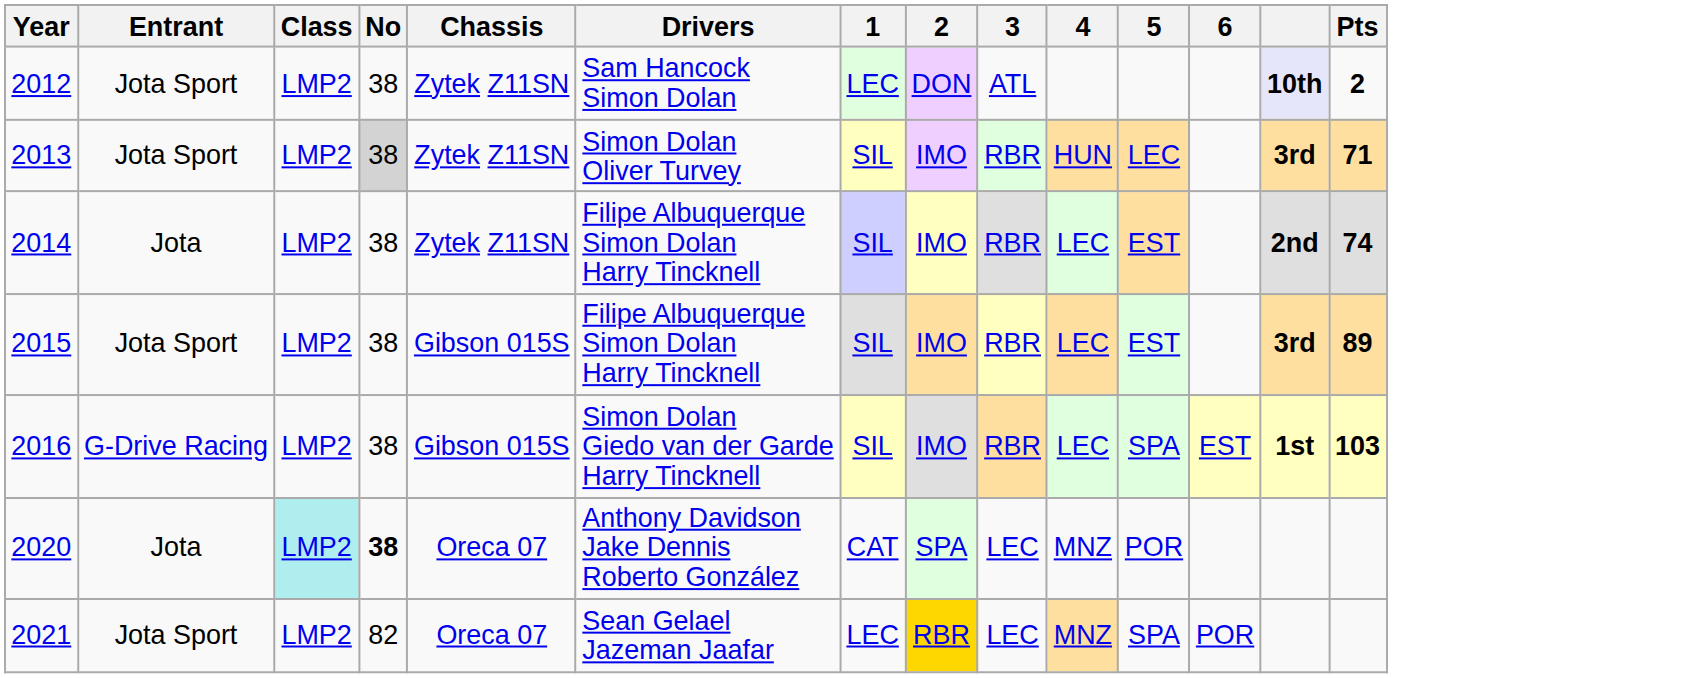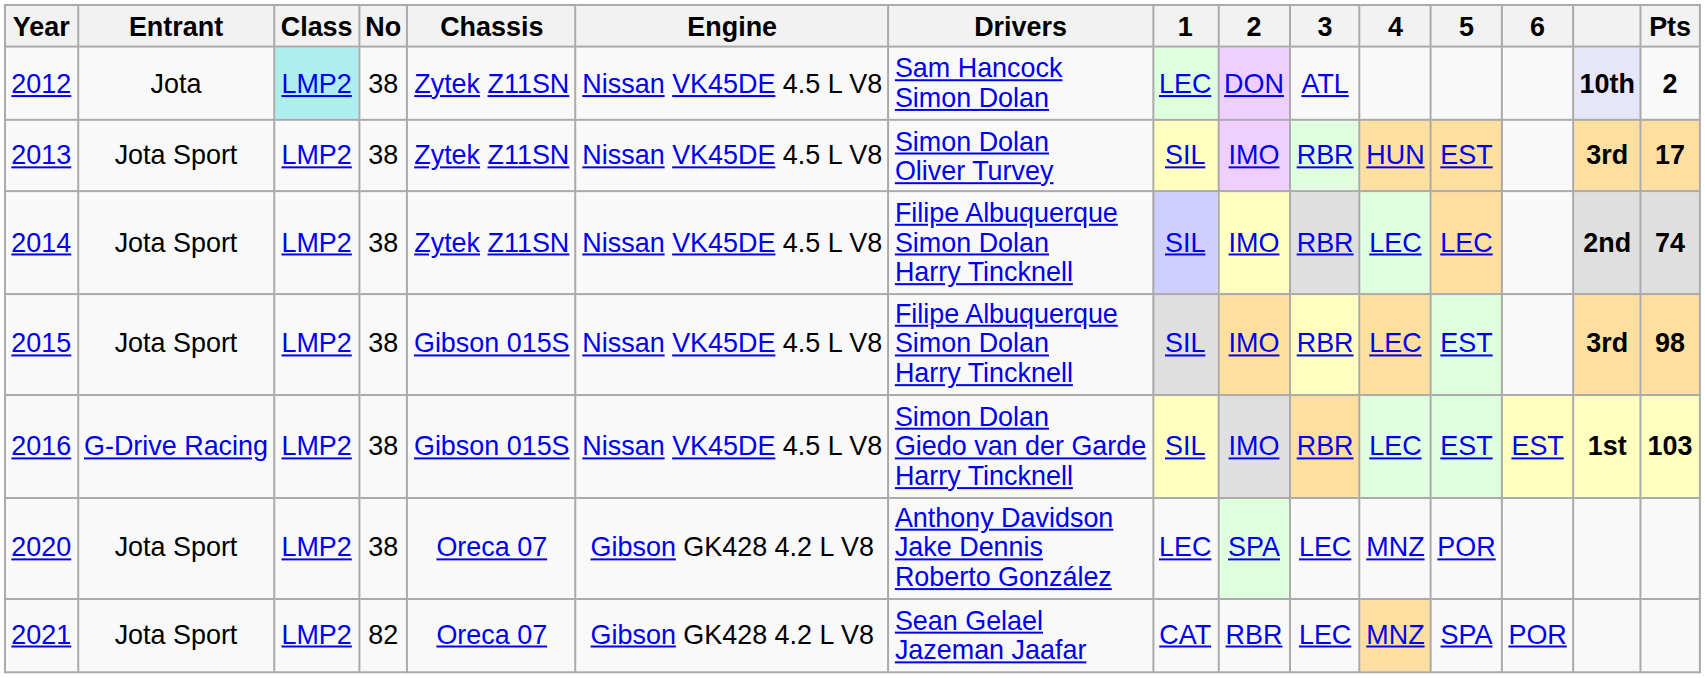 <table class="wikitable" style="font-size: 85%; text-align:center">
 <tr>
 <th>Year</th>
 <th>Entrant</th>
 <th>Class</th>
 <th>No</th>
 <th>Chassis</th>
+<th>Engine</th>
 <th>Drivers</th>
 <th>1</th>
 <th>2</th>
 <th>3</th>
 <th>4</th>
 <th>5</th>
 <th>6</th>
 <th></th>
 <th>Pts</th>
 </tr>
 <tr>
 <td><a href='#'>2012</a></td>
-<td> Jota Sport</td>
-<td><a href='#'>LMP2</a></td>
+<td> Jota</td>
+<td style="background: paleturquoise;"><a href='#'>LMP2</a></td>
 <td>38</td>
 <td><a href='#'>Zytek</a> <a href='#'>Z11SN</a></td>
+<td><a href='#'>Nissan</a> <a href='#'>VK45DE</a> 4.5 L V8</td>
 <td align="left"> <a href='#'>Sam Hancock</a><br> <a href='#'>Simon Dolan</a></td>
 <td style="background:#DFFFDF;"><a href='#'>LEC</a><br></td>
 <td style="background:#EFCFFF;"><a href='#'>DON</a><br></td>
 <td><a href='#'>ATL</a></td>
 <td></td>
 <td></td>
 <td></td>
 <td style="background: lavender;"><strong>10th</strong></td>
 <td><strong>2</strong></td>
 </tr>
 <tr>
 <td><a href='#'>2013</a></td>
 <td> Jota Sport</td>
 <td><a href='#'>LMP2</a></td>
-<td style="background: lightgrey;">38</td>
+<td>38</td>
 <td><a href='#'>Zytek</a> <a href='#'>Z11SN</a></td>
+<td><a href='#'>Nissan</a> <a href='#'>VK45DE</a> 4.5 L V8</td>
 <td align="left"> <a href='#'>Simon Dolan</a><br> <a href='#'>Oliver Turvey</a></td>
 <td style="background:#FFFFBF;"><a href='#'>SIL</a><br></td>
 <td style="background:#EFCFFF;"><a href='#'>IMO</a><br></td>
 <td style="background:#DFFFDF;"><a href='#'>RBR</a><br></td>
 <td style="background:#FFDF9F;"><a href='#'>HUN</a><br></td>
-<td style="background:#FFDF9F;"><a href='#'>LEC</a><br></td>
+<td style="background:#FFDF9F;"><a href='#'>EST</a><br></td>
 <td></td>
 <td style="background:#FFDF9F;"><strong>3rd</strong></td>
-<td style="background:#FFDF9F;"><strong>71</strong></td>
+<td style="background:#FFDF9F;"><strong>17</strong></td>
 </tr>
 <tr>
 <td><a href='#'>2014</a></td>
-<td> Jota</td>
+<td> Jota Sport</td>
 <td><a href='#'>LMP2</a></td>
 <td>38</td>
 <td><a href='#'>Zytek</a> <a href='#'>Z11SN</a></td>
+<td><a href='#'>Nissan</a> <a href='#'>VK45DE</a> 4.5 L V8</td>
 <td align="left"> <a href='#'>Filipe Albuquerque</a><br> <a href='#'>Simon Dolan</a><br> <a href='#'>Harry Tincknell</a></td>
 <td style="background:#CFCFFF;"><a href='#'>SIL</a><br></td>
 <td style="background:#FFFFBF;"><a href='#'>IMO</a><br></td>
 <td style="background:#DFDFDF;"><a href='#'>RBR</a><br></td>
 <td style="background:#DFFFDF;"><a href='#'>LEC</a><br></td>
-<td style="background:#FFDF9F;"><a href='#'>EST</a><br></td>
+<td style="background:#FFDF9F;"><a href='#'>LEC</a><br></td>
 <td></td>
 <td style="background:#DFDFDF;"><strong>2nd</strong></td>
 <td style="background:#DFDFDF;"><strong>74</strong></td>
 </tr>
 <tr>
 <td><a href='#'>2015</a></td>
 <td> Jota Sport</td>
 <td><a href='#'>LMP2</a></td>
 <td>38</td>
 <td><a href='#'>Gibson 015S</a></td>
+<td><a href='#'>Nissan</a> <a href='#'>VK45DE</a> 4.5 L V8</td>
 <td align="left"> <a href='#'>Filipe Albuquerque</a><br> <a href='#'>Simon Dolan</a><br> <a href='#'>Harry Tincknell</a></td>
 <td style="background:#DFDFDF;"><a href='#'>SIL</a><br></td>
 <td style="background:#FFDF9F;"><a href='#'>IMO</a><br></td>
 <td style="background:#FFFFBF;"><a href='#'>RBR</a><br></td>
 <td style="background:#FFDF9F;"><a href='#'>LEC</a><br></td>
 <td style="background:#DFFFDF;"><a href='#'>EST</a><br></td>
 <td></td>
 <td style="background:#FFDF9F;"><strong>3rd</strong></td>
-<td style="background:#FFDF9F;"><strong>89</strong></td>
+<td style="background:#FFDF9F;"><strong>98</strong></td>
 </tr>
 <tr>
 <td><a href='#'>2016</a></td>
 <td> <a href='#'>G-Drive Racing</a></td>
 <td><a href='#'>LMP2</a></td>
 <td>38</td>
 <td><a href='#'>Gibson 015S</a></td>
+<td><a href='#'>Nissan</a> <a href='#'>VK45DE</a> 4.5 L V8</td>
 <td align="left"> <a href='#'>Simon Dolan</a><br> <a href='#'>Giedo van der Garde</a><br> <a href='#'>Harry Tincknell</a></td>
 <td style="background:#FFFFBF;"><a href='#'>SIL</a><br></td>
 <td style="background:#DFDFDF;"><a href='#'>IMO</a><br></td>
 <td style="background:#FFDF9F;"><a href='#'>RBR</a><br></td>
 <td style="background:#DFFFDF;"><a href='#'>LEC</a><br></td>
-<td style="background:#DFFFDF;"><a href='#'>SPA</a><br></td>
+<td style="background:#DFFFDF;"><a href='#'>EST</a><br></td>
 <td style="background:#FFFFBF;"><a href='#'>EST</a><br></td>
 <td style="background:#FFFFBF;"><strong>1st</strong></td>
 <td style="background:#FFFFBF;"><strong>103</strong></td>
 </tr>
 <tr>
 <td><a href='#'>2020</a></td>
-<td> Jota</td>
-<td style="background: paleturquoise;"><a href='#'>LMP2</a></td>
-<td><strong>38</strong></td>
+<td> Jota Sport</td>
+<td><a href='#'>LMP2</a></td>
+<td>38</td>
 <td><a href='#'>Oreca 07</a></td>
+<td><a href='#'>Gibson</a> GK428 4.2 L V8</td>
 <td align="left"> <a href='#'>Anthony Davidson</a><br> <a href='#'>Jake Dennis</a><br> <a href='#'>Roberto González</a></td>
-<td><a href='#'>CAT</a></td>
+<td><a href='#'>LEC</a></td>
 <td style="background:#DFFFDF;"><a href='#'>SPA</a><br></td>
 <td><a href='#'>LEC</a></td>
 <td><a href='#'>MNZ</a></td>
 <td><a href='#'>POR</a></td>
 <td></td>
 <td></td>
 <td></td>
 </tr>
 <tr>
 <td><a href='#'>2021</a></td>
 <td> Jota Sport</td>
 <td><a href='#'>LMP2</a></td>
 <td>82</td>
 <td><a href='#'>Oreca 07</a></td>
+<td><a href='#'>Gibson</a> GK428 4.2 L V8</td>
 <td align="left"> <a href='#'>Sean Gelael</a><br> <a href='#'>Jazeman Jaafar</a></td>
-<td><a href='#'>LEC</a></td>
-<td style="background: gold;"><a href='#'>RBR</a></td>
+<td><a href='#'>CAT</a></td>
+<td><a href='#'>RBR</a></td>
 <td><a href='#'>LEC</a></td>
 <td style="background:#FFDF9F;"><a href='#'>MNZ</a><br></td>
 <td><a href='#'>SPA</a></td>
 <td><a href='#'>POR</a></td>
 <td></td>
 <td></td>
 </tr>
 </table>
